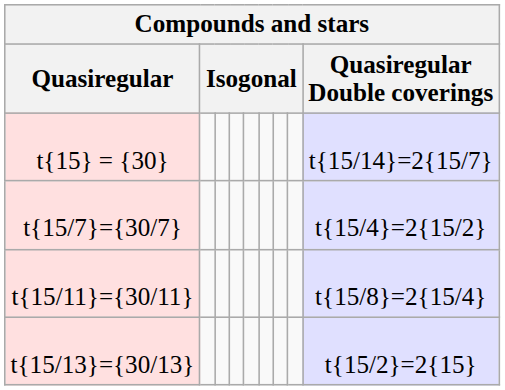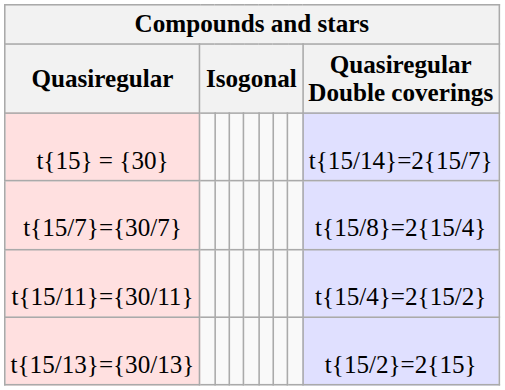 <table class="wikitable collapsible collapsed">
 <tr>
 <th colspan=12>Compounds and stars</th>
 </tr>
 <tr>
 <th>Quasiregular</th>
 <th colspan=7>Isogonal</th>
 <th>Quasiregular<br>Double coverings</th>
 </tr>
 <tr align=center valign=top>
 <td BGCOLOR="#ffe0e0"><br>t{15} = {30}</td>
 <td></td>
 <td></td>
 <td></td>
 <td></td>
 <td></td>
 <td></td>
 <td></td>
 <td BGCOLOR="#e0e0ff"><br>t{15/14}=2{15/7}</td>
 </tr>
 <tr align=center valign=top>
 <td BGCOLOR="#ffe0e0"><br>t{15/7}={30/7}</td>
 <td></td>
 <td></td>
 <td></td>
 <td></td>
 <td></td>
 <td></td>
 <td></td>
-<td BGCOLOR="#e0e0ff"><br>t{15/4}=2{15/2}</td>
+<td BGCOLOR="#e0e0ff"><br>t{15/8}=2{15/4}</td>
 </tr>
 <tr align=center valign=top>
 <td BGCOLOR="#ffe0e0"><br>t{15/11}={30/11}</td>
 <td></td>
 <td></td>
 <td></td>
 <td></td>
 <td></td>
 <td></td>
 <td></td>
-<td BGCOLOR="#e0e0ff"><br>t{15/8}=2{15/4}</td>
+<td BGCOLOR="#e0e0ff"><br>t{15/4}=2{15/2}</td>
 </tr>
 <tr align=center valign=top>
 <td BGCOLOR="#ffe0e0"><br>t{15/13}={30/13}</td>
 <td></td>
 <td></td>
 <td></td>
 <td></td>
 <td></td>
 <td></td>
 <td></td>
 <td BGCOLOR="#e0e0ff"><br>t{15/2}=2{15}</td>
 </tr>
 </table>
